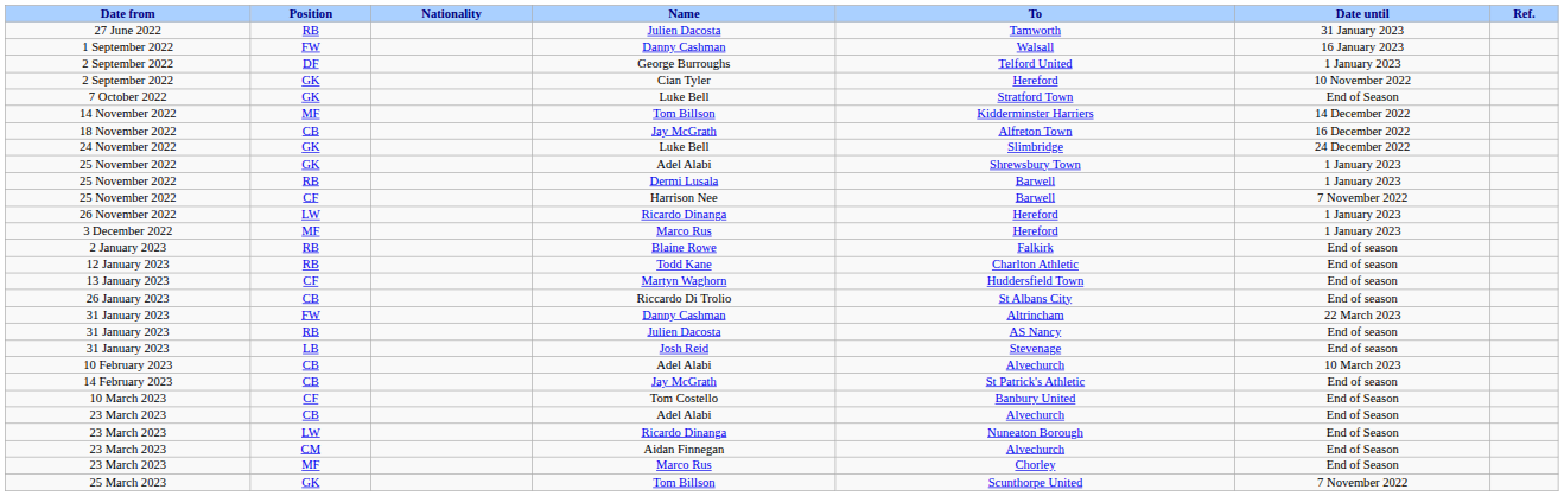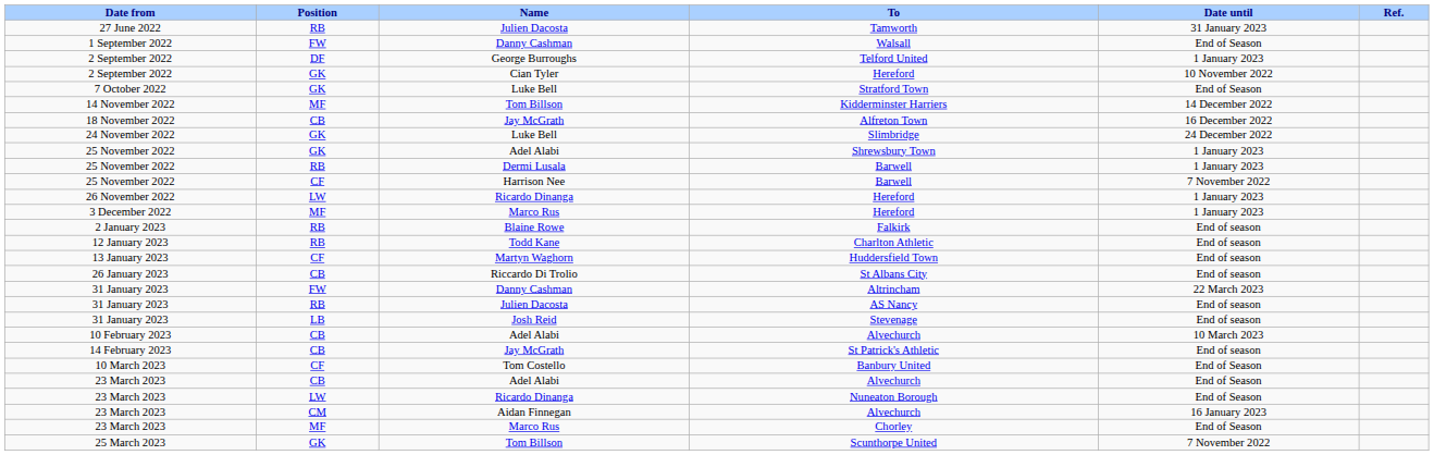 <table class="wikitable sortable alternance" style="font-size:100%; text-align:center; line-height:14px; width:100%;">
 <tr>
 <th style="background:#AAD0FF; color:#000080; width:120px;">Date from</th>
 <th style="background:#AAD0FF; color:#000080; width:50px;">Position</th>
-<th style="background:#AAD0FF; color:#000080; width:50px;">Nationality</th>
 <th style="background:#AAD0FF; color:#000080; width:150px;">Name</th>
 <th style="background:#AAD0FF; color:#000080; width:200px;">To</th>
 <th style="background:#AAD0FF; color:#000080; width:125px;">Date until</th>
 <th style="background:#AAD0FF; color:#000080; width:25px;">Ref.</th>
 </tr>
 <tr>
 <td>27 June 2022</td>
 <td><a href='#'>RB</a></td>
-<td></td>
 <td><a href='#'>Julien Dacosta</a></td>
 <td> <a href='#'>Tamworth</a></td>
 <td>31 January 2023</td>
 <td></td>
 </tr>
 <tr>
 <td>1 September 2022</td>
 <td><a href='#'>FW</a></td>
-<td></td>
 <td><a href='#'>Danny Cashman</a></td>
 <td> <a href='#'>Walsall</a></td>
-<td>16 January 2023</td>
+<td>End of Season</td>
 <td></td>
 </tr>
 <tr>
 <td>2 September 2022</td>
 <td><a href='#'>DF</a></td>
-<td></td>
 <td>George Burroughs</td>
 <td> <a href='#'>Telford United</a></td>
 <td>1 January 2023</td>
 <td></td>
 </tr>
 <tr>
 <td>2 September 2022</td>
 <td><a href='#'>GK</a></td>
-<td></td>
 <td>Cian Tyler</td>
 <td> <a href='#'>Hereford</a></td>
 <td>10 November 2022</td>
 <td></td>
 </tr>
 <tr>
 <td>7 October 2022</td>
 <td><a href='#'>GK</a></td>
-<td></td>
 <td>Luke Bell</td>
 <td> <a href='#'>Stratford Town</a></td>
 <td>End of Season</td>
 <td></td>
 </tr>
 <tr>
 <td>14 November 2022</td>
 <td><a href='#'>MF</a></td>
-<td></td>
 <td><a href='#'>Tom Billson</a></td>
 <td> <a href='#'>Kidderminster Harriers</a></td>
 <td>14 December 2022</td>
 <td></td>
 </tr>
 <tr>
 <td>18 November 2022</td>
 <td><a href='#'>CB</a></td>
-<td></td>
 <td><a href='#'>Jay McGrath</a></td>
 <td> <a href='#'>Alfreton Town</a></td>
 <td>16 December 2022</td>
 <td></td>
 </tr>
 <tr>
 <td>24 November 2022</td>
 <td><a href='#'>GK</a></td>
-<td></td>
 <td>Luke Bell</td>
 <td> <a href='#'>Slimbridge</a></td>
 <td>24 December 2022</td>
 <td></td>
 </tr>
 <tr>
 <td>25 November 2022</td>
 <td><a href='#'>GK</a></td>
-<td></td>
 <td>Adel Alabi</td>
 <td> <a href='#'>Shrewsbury Town</a></td>
 <td>1 January 2023</td>
 <td></td>
 </tr>
 <tr>
 <td>25 November 2022</td>
 <td><a href='#'>RB</a></td>
-<td></td>
 <td><a href='#'>Dermi Lusala</a></td>
 <td> <a href='#'>Barwell</a></td>
 <td>1 January 2023</td>
 <td></td>
 </tr>
 <tr>
 <td>25 November 2022</td>
 <td><a href='#'>CF</a></td>
-<td></td>
 <td>Harrison Nee</td>
 <td> <a href='#'>Barwell</a></td>
 <td>7 November 2022</td>
 <td></td>
 </tr>
 <tr>
 <td>26 November 2022</td>
 <td><a href='#'>LW</a></td>
-<td></td>
 <td><a href='#'>Ricardo Dinanga</a></td>
 <td> <a href='#'>Hereford</a></td>
 <td>1 January 2023</td>
 <td></td>
 </tr>
 <tr>
 <td>3 December 2022</td>
 <td><a href='#'>MF</a></td>
-<td></td>
 <td><a href='#'>Marco Rus</a></td>
 <td> <a href='#'>Hereford</a></td>
 <td>1 January 2023</td>
 <td></td>
 </tr>
 <tr>
 <td>2 January 2023</td>
 <td><a href='#'>RB</a></td>
-<td></td>
 <td><a href='#'>Blaine Rowe</a></td>
 <td> <a href='#'>Falkirk</a></td>
 <td>End of season</td>
 <td></td>
 </tr>
 <tr>
 <td>12 January 2023</td>
 <td><a href='#'>RB</a></td>
-<td></td>
 <td><a href='#'>Todd Kane</a></td>
 <td> <a href='#'>Charlton Athletic</a></td>
 <td>End of season</td>
 <td></td>
 </tr>
 <tr>
 <td>13 January 2023</td>
 <td><a href='#'>CF</a></td>
-<td></td>
 <td><a href='#'>Martyn Waghorn</a></td>
 <td> <a href='#'>Huddersfield Town</a></td>
 <td>End of season</td>
 <td></td>
 </tr>
 <tr>
 <td>26 January 2023</td>
 <td><a href='#'>CB</a></td>
-<td></td>
 <td>Riccardo Di Trolio</td>
 <td> <a href='#'>St Albans City</a></td>
 <td>End of season</td>
 <td></td>
 </tr>
 <tr>
 <td>31 January 2023</td>
 <td><a href='#'>FW</a></td>
-<td></td>
 <td><a href='#'>Danny Cashman</a></td>
 <td> <a href='#'>Altrincham</a></td>
 <td>22 March 2023</td>
 <td></td>
 </tr>
 <tr>
 <td>31 January 2023</td>
 <td><a href='#'>RB</a></td>
-<td></td>
 <td><a href='#'>Julien Dacosta</a></td>
 <td> <a href='#'>AS Nancy</a></td>
 <td>End of season</td>
 <td></td>
 </tr>
 <tr>
 <td>31 January 2023</td>
 <td><a href='#'>LB</a></td>
-<td></td>
 <td><a href='#'>Josh Reid</a></td>
 <td> <a href='#'>Stevenage</a></td>
 <td>End of season</td>
 <td></td>
 </tr>
 <tr>
 <td>10 February 2023</td>
 <td><a href='#'>CB</a></td>
-<td></td>
 <td>Adel Alabi</td>
 <td> <a href='#'>Alvechurch</a></td>
 <td>10 March 2023</td>
 <td></td>
 </tr>
 <tr>
 <td>14 February 2023</td>
 <td><a href='#'>CB</a></td>
-<td></td>
 <td><a href='#'>Jay McGrath</a></td>
 <td> <a href='#'>St Patrick's Athletic</a></td>
 <td>End of season</td>
 <td></td>
 </tr>
 <tr>
 <td>10 March 2023</td>
 <td><a href='#'>CF</a></td>
-<td></td>
 <td>Tom Costello</td>
 <td> <a href='#'>Banbury United</a></td>
 <td>End of Season</td>
 <td></td>
 </tr>
 <tr>
 <td>23 March 2023</td>
 <td><a href='#'>CB</a></td>
-<td></td>
 <td>Adel Alabi</td>
 <td> <a href='#'>Alvechurch</a></td>
 <td>End of Season</td>
 <td></td>
 </tr>
 <tr>
 <td>23 March 2023</td>
 <td><a href='#'>LW</a></td>
-<td></td>
 <td><a href='#'>Ricardo Dinanga</a></td>
 <td> <a href='#'>Nuneaton Borough</a></td>
 <td>End of Season</td>
 <td></td>
 </tr>
 <tr>
 <td>23 March 2023</td>
 <td><a href='#'>CM</a></td>
-<td></td>
 <td>Aidan Finnegan</td>
 <td> <a href='#'>Alvechurch</a></td>
-<td>End of Season</td>
+<td>16 January 2023</td>
 <td></td>
 </tr>
 <tr>
 <td>23 March 2023</td>
 <td><a href='#'>MF</a></td>
-<td></td>
 <td><a href='#'>Marco Rus</a></td>
 <td> <a href='#'>Chorley</a></td>
 <td>End of Season</td>
 <td></td>
 </tr>
 <tr>
 <td>25 March 2023</td>
 <td><a href='#'>GK</a></td>
-<td></td>
 <td><a href='#'>Tom Billson</a></td>
 <td> <a href='#'>Scunthorpe United</a></td>
 <td>7 November 2022</td>
 <td></td>
 </tr>
 </table>
